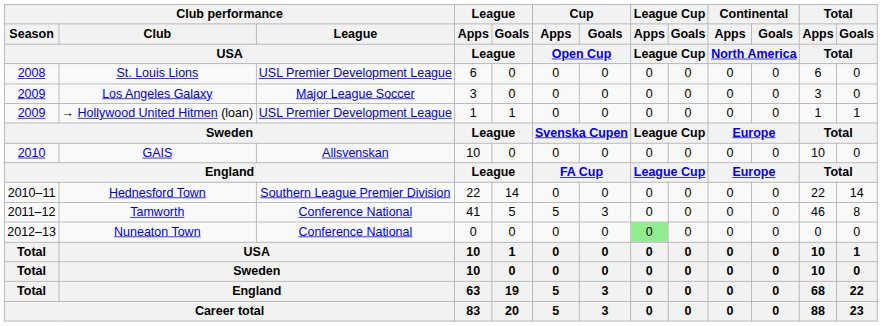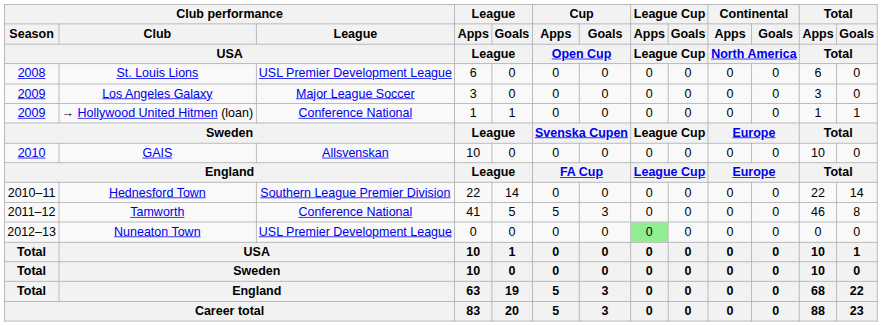 <table class="wikitable" style="text-align:center">
 <tr>
 <th colspan=3>Club performance</th>
 <th colspan=2>League</th>
 <th colspan=2>Cup</th>
 <th colspan=2>League Cup</th>
 <th colspan=2>Continental</th>
 <th colspan=2>Total</th>
 </tr>
 <tr>
 <th>Season</th>
 <th>Club</th>
 <th>League</th>
 <th>Apps</th>
 <th>Goals</th>
 <th>Apps</th>
 <th>Goals</th>
 <th>Apps</th>
 <th>Goals</th>
 <th>Apps</th>
 <th>Goals</th>
 <th>Apps</th>
 <th>Goals</th>
 </tr>
 <tr>
 <th colspan=3>USA</th>
 <th colspan=2>League</th>
 <th colspan=2><a href='#'>Open Cup</a></th>
 <th colspan=2>League Cup</th>
 <th colspan=2><a href='#'>North America</a></th>
 <th colspan=2>Total</th>
 </tr>
 <tr>
 <td><a href='#'>2008</a></td>
 <td><a href='#'>St. Louis Lions</a></td>
 <td><a href='#'>USL Premier Development League</a></td>
 <td>6</td>
 <td>0</td>
 <td>0</td>
 <td>0</td>
 <td>0</td>
 <td>0</td>
 <td>0</td>
 <td>0</td>
 <td>6</td>
 <td>0</td>
 </tr>
 <tr>
 <td><a href='#'>2009</a></td>
 <td><a href='#'>Los Angeles Galaxy</a></td>
 <td><a href='#'>Major League Soccer</a></td>
 <td>3</td>
 <td>0</td>
 <td>0</td>
 <td>0</td>
 <td>0</td>
 <td>0</td>
 <td>0</td>
 <td>0</td>
 <td>3</td>
 <td>0</td>
 </tr>
 <tr>
 <td><a href='#'>2009</a></td>
 <td>→ <a href='#'>Hollywood United Hitmen</a> (loan)</td>
-<td><a href='#'>USL Premier Development League</a></td>
+<td><a href='#'>Conference National</a></td>
 <td>1</td>
 <td>1</td>
 <td>0</td>
 <td>0</td>
 <td>0</td>
 <td>0</td>
 <td>0</td>
 <td>0</td>
 <td>1</td>
 <td>1</td>
 </tr>
 <tr>
 <th colspan=3>Sweden</th>
 <th colspan=2>League</th>
 <th colspan=2><a href='#'>Svenska Cupen</a></th>
 <th colspan=2>League Cup</th>
 <th colspan=2><a href='#'>Europe</a></th>
 <th colspan=2>Total</th>
 </tr>
 <tr>
 <td><a href='#'>2010</a></td>
 <td><a href='#'>GAIS</a></td>
 <td><a href='#'>Allsvenskan</a></td>
 <td>10</td>
 <td>0</td>
 <td>0</td>
 <td>0</td>
 <td>0</td>
 <td>0</td>
 <td>0</td>
 <td>0</td>
 <td>10</td>
 <td>0</td>
 </tr>
 <tr>
 <th colspan=3>England</th>
 <th colspan=2>League</th>
 <th colspan=2><a href='#'>FA Cup</a></th>
 <th colspan=2><a href='#'>League Cup</a></th>
 <th colspan=2><a href='#'>Europe</a></th>
 <th colspan=2>Total</th>
 </tr>
 <tr>
 <td>2010–11</td>
 <td><a href='#'>Hednesford Town</a></td>
 <td><a href='#'>Southern League Premier Division</a></td>
 <td>22</td>
 <td>14</td>
 <td>0</td>
 <td>0</td>
 <td>0</td>
 <td>0</td>
 <td>0</td>
 <td>0</td>
 <td>22</td>
 <td>14</td>
 </tr>
 <tr>
 <td>2011–12</td>
 <td><a href='#'>Tamworth</a></td>
 <td><a href='#'>Conference National</a></td>
 <td>41</td>
 <td>5</td>
 <td>5</td>
 <td>3</td>
 <td>0</td>
 <td>0</td>
 <td>0</td>
 <td>0</td>
 <td>46</td>
 <td>8</td>
 </tr>
 <tr>
 <td>2012–13</td>
 <td><a href='#'>Nuneaton Town</a></td>
-<td><a href='#'>Conference National</a></td>
+<td><a href='#'>USL Premier Development League</a></td>
 <td>0</td>
 <td>0</td>
 <td>0</td>
 <td>0</td>
 <td style="background: lightgreen;">0</td>
 <td>0</td>
 <td>0</td>
 <td>0</td>
 <td>0</td>
 <td>0</td>
 </tr>
 <tr>
 <th>Total</th>
 <th colspan=2>USA</th>
 <th>10</th>
 <th>1</th>
 <th>0</th>
 <th>0</th>
 <th>0</th>
 <th>0</th>
 <th>0</th>
 <th>0</th>
 <th>10</th>
 <th>1</th>
 </tr>
 <tr>
 <th>Total</th>
 <th colspan=2>Sweden</th>
 <th>10</th>
 <th>0</th>
 <th>0</th>
 <th>0</th>
 <th>0</th>
 <th>0</th>
 <th>0</th>
 <th>0</th>
 <th>10</th>
 <th>0</th>
 </tr>
 <tr>
 <th>Total</th>
 <th colspan=2>England</th>
 <th>63</th>
 <th>19</th>
 <th>5</th>
 <th>3</th>
 <th>0</th>
 <th>0</th>
 <th>0</th>
 <th>0</th>
 <th>68</th>
 <th>22</th>
 </tr>
 <tr>
 <th colspan=3>Career total</th>
 <th>83</th>
 <th>20</th>
 <th>5</th>
 <th>3</th>
 <th>0</th>
 <th>0</th>
 <th>0</th>
 <th>0</th>
 <th>88</th>
 <th>23</th>
 </tr>
 </table>
